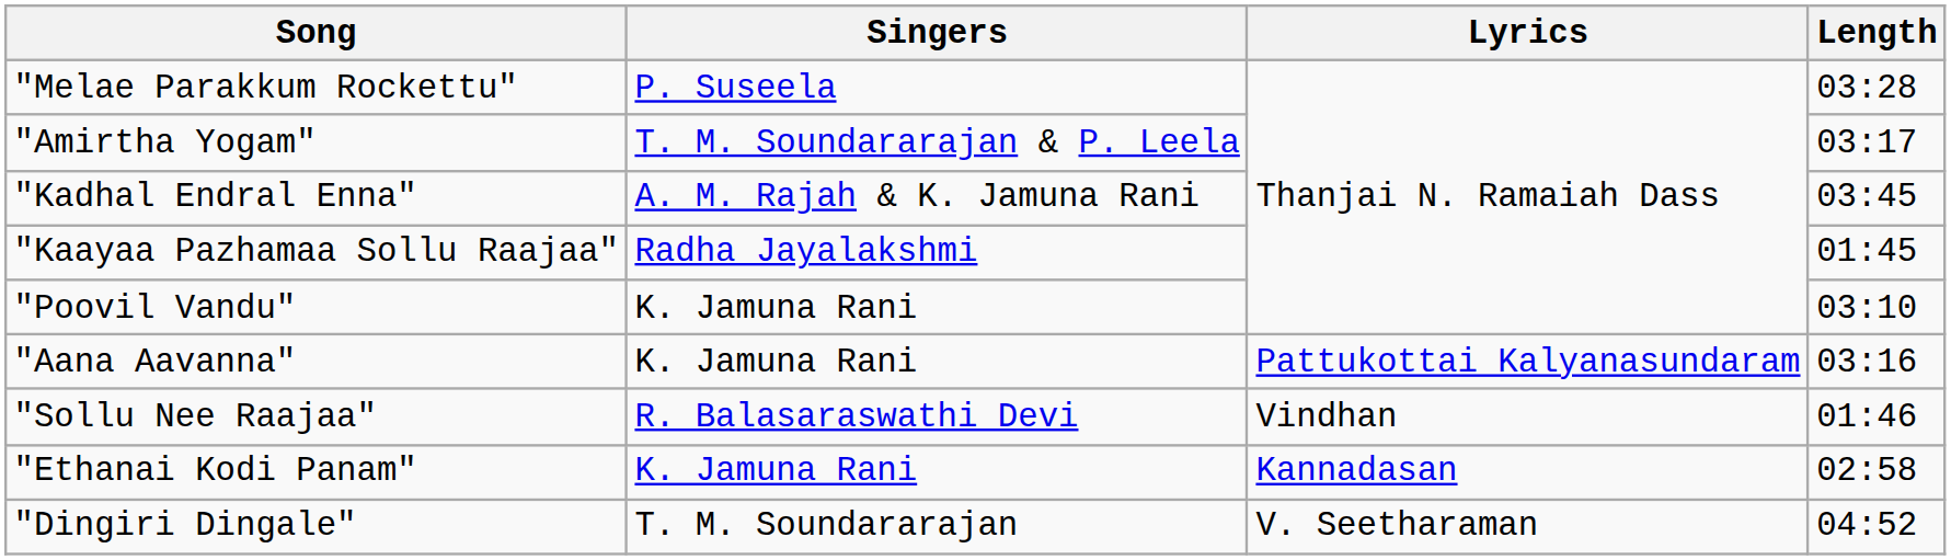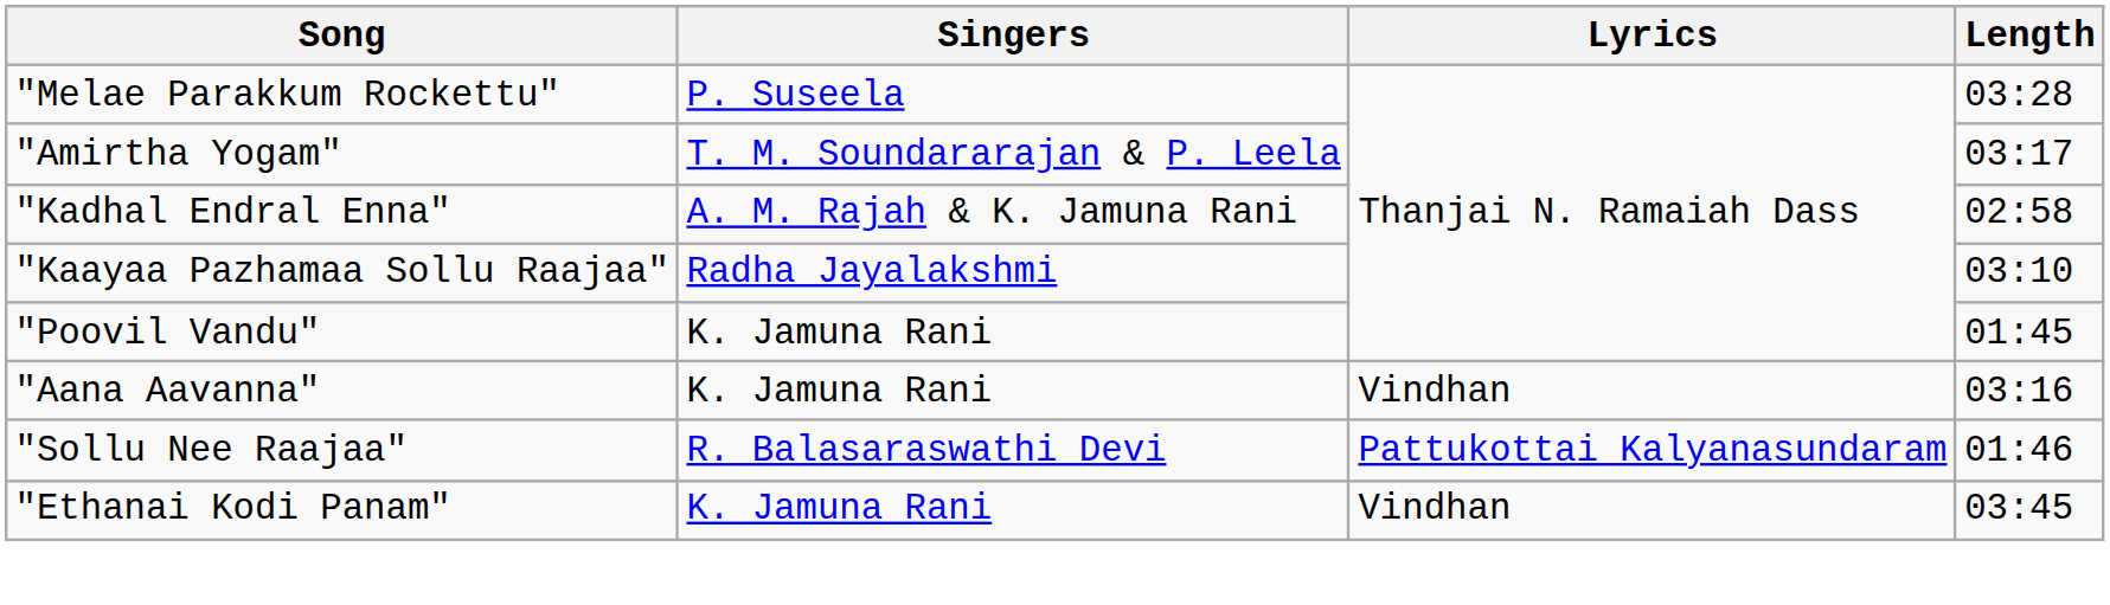 <table class="wikitable">
 <tr>
 <th>Song</th>
 <th>Singers</th>
 <th>Lyrics</th>
 <th>Length</th>
 </tr>
 <tr>
 <td>"Melae Parakkum Rockettu"</td>
 <td><a href='#'>P. Suseela</a></td>
 <td rowspan=5>Thanjai N. Ramaiah Dass</td>
 <td>03:28</td>
 </tr>
 <tr>
 <td>"Amirtha Yogam"</td>
 <td><a href='#'>T. M. Soundararajan</a> & <a href='#'>P. Leela</a></td>
 <td>03:17</td>
 </tr>
 <tr>
 <td>"Kadhal Endral Enna"</td>
 <td><a href='#'>A. M. Rajah</a> & K. Jamuna Rani</td>
-<td>03:45</td>
+<td>02:58</td>
 </tr>
 <tr>
 <td>"Kaayaa Pazhamaa Sollu Raajaa"</td>
 <td><a href='#'>Radha Jayalakshmi</a></td>
-<td>01:45</td>
+<td>03:10</td>
 </tr>
 <tr>
 <td>"Poovil Vandu"</td>
 <td>K. Jamuna Rani</td>
-<td>03:10</td>
+<td>01:45</td>
 </tr>
 <tr>
 <td>"Aana Aavanna"</td>
 <td>K. Jamuna Rani</td>
-<td><a href='#'>Pattukottai Kalyanasundaram</a></td>
+<td>Vindhan</td>
 <td>03:16</td>
 </tr>
 <tr>
 <td>"Sollu Nee Raajaa"</td>
 <td><a href='#'>R. Balasaraswathi Devi</a></td>
-<td>Vindhan</td>
+<td><a href='#'>Pattukottai Kalyanasundaram</a></td>
 <td>01:46</td>
 </tr>
 <tr>
 <td>"Ethanai Kodi Panam"</td>
 <td><a href='#'>K. Jamuna Rani</a></td>
-<td><a href='#'>Kannadasan</a></td>
-<td>02:58</td>
-</tr>
-<tr>
-<td>"Dingiri Dingale"</td>
-<td>T. M. Soundararajan</td>
-<td>V. Seetharaman</td>
-<td>04:52</td>
+<td>Vindhan</td>
+<td>03:45</td>
 </tr>
 </table>
